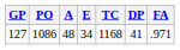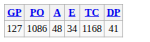 <table class="wikitable">
 <tr>
 <th><a href='#'>GP</a></th>
 <th><a href='#'>PO</a></th>
 <th><a href='#'>A</a></th>
 <th><a href='#'>E</a></th>
 <th><a href='#'>TC</a></th>
 <th><a href='#'>DP</a></th>
-<th><a href='#'>FA</a></th>
 </tr>
 <tr align=center>
 <td>127</td>
 <td>1086</td>
 <td>48</td>
 <td>34</td>
 <td>1168</td>
 <td>41</td>
-<td>.971</td>
 </tr>
 </table>
